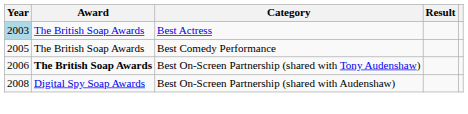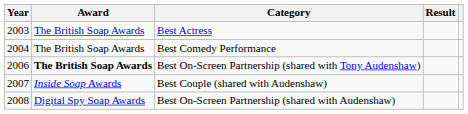 <table class="wikitable sortable">
 <tr>
 <th>Year</th>
 <th>Award</th>
 <th>Category</th>
 <th>Result</th>
 <th scope=col class=unsortable></th>
 </tr>
 <tr>
-<td style="background: lightblue;">2003</td>
+<td>2003</td>
 <td><a href='#'>The British Soap Awards</a></td>
 <td><a href='#'>Best Actress</a></td>
 <td></td>
 <td align="center"></td>
 </tr>
 <tr>
-<td>2005</td>
+<td>2004</td>
 <td>The British Soap Awards</td>
 <td>Best Comedy Performance</td>
 <td></td>
 <td align="center"></td>
 </tr>
 <tr>
 <td>2006</td>
 <td><strong>The British Soap Awards</strong></td>
 <td>Best On-Screen Partnership (shared with <a href='#'>Tony Audenshaw</a>)</td>
 <td></td>
 <td align="center"></td>
 </tr>
 <tr>
+<td>2007</td>
+<td><a href='#'><em>Inside Soap</em> Awards</a></td>
+<td>Best Couple (shared with Audenshaw)</td>
+<td></td>
+<td align="center"></td>
+</tr>
+<tr>
 <td>2008</td>
 <td><a href='#'>Digital Spy Soap Awards</a></td>
 <td>Best On-Screen Partnership (shared with Audenshaw)</td>
 <td></td>
 <td align="center"></td>
 </tr>
 </table>
